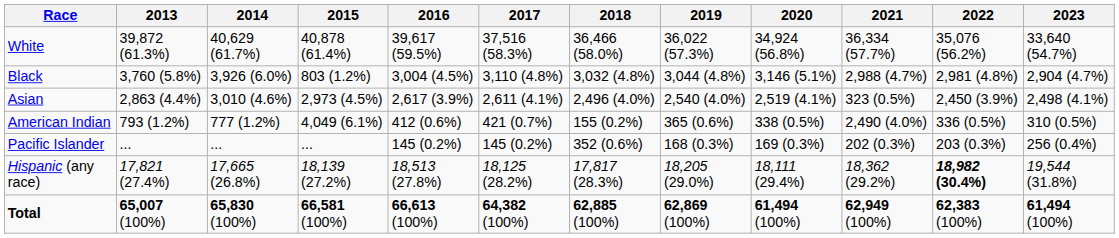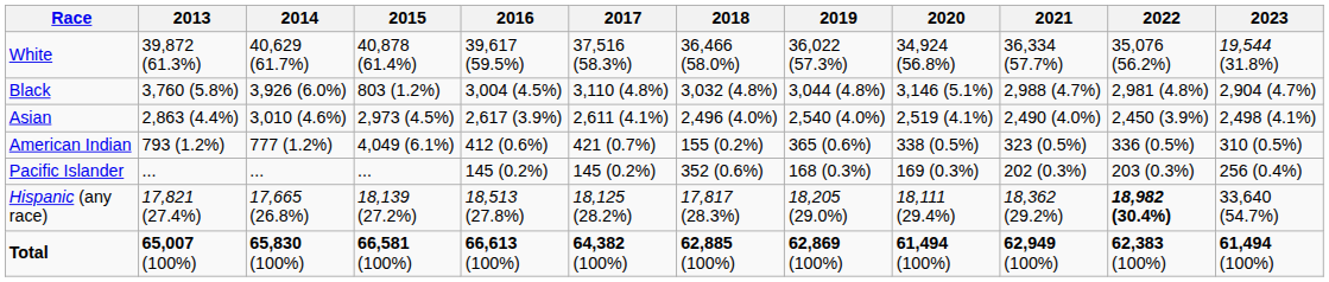 <table class="wikitable sortable">
 <tr>
 <th scope="col"><a href='#'>Race</a></th>
 <th scope="col">2013</th>
 <th scope="col">2014</th>
 <th scope="col">2015</th>
 <th scope="col">2016</th>
 <th scope="col">2017</th>
 <th scope="col">2018</th>
 <th scope="col">2019</th>
 <th scope="col">2020</th>
 <th scope="col">2021</th>
 <th scope="col">2022</th>
 <th scope="col">2023</th>
 </tr>
 <tr>
 <td scope="row"><a href='#'>White</a></td>
 <td>39,872 (61.3%)</td>
 <td>40,629 (61.7%)</td>
 <td>40,878 (61.4%)</td>
 <td>39,617 (59.5%)</td>
 <td>37,516 (58.3%)</td>
 <td>36,466 (58.0%)</td>
 <td>36,022 (57.3%)</td>
 <td>34,924 (56.8%)</td>
 <td>36,334 (57.7%)</td>
 <td>35,076 (56.2%)</td>
-<td>33,640 (54.7%)</td>
+<td><em>19,544</em> (31.8%)</td>
 </tr>
 <tr>
 <td scope="row"><a href='#'>Black</a></td>
 <td>3,760 (5.8%)</td>
 <td>3,926 (6.0%)</td>
 <td>803 (1.2%)</td>
 <td>3,004 (4.5%)</td>
 <td>3,110 (4.8%)</td>
 <td>3,032 (4.8%)</td>
 <td>3,044 (4.8%)</td>
 <td>3,146 (5.1%)</td>
 <td>2,988 (4.7%)</td>
 <td>2,981 (4.8%)</td>
 <td>2,904 (4.7%)</td>
 </tr>
 <tr>
 <td scope="row"><a href='#'>Asian</a></td>
 <td>2,863 (4.4%)</td>
 <td>3,010 (4.6%)</td>
 <td>2,973 (4.5%)</td>
 <td>2,617 (3.9%)</td>
 <td>2,611 (4.1%)</td>
 <td>2,496 (4.0%)</td>
 <td>2,540 (4.0%)</td>
 <td>2,519 (4.1%)</td>
-<td>323 (0.5%)</td>
+<td>2,490 (4.0%)</td>
 <td>2,450 (3.9%)</td>
 <td>2,498 (4.1%)</td>
 </tr>
 <tr>
 <td scope="row"><a href='#'>American Indian</a></td>
 <td>793 (1.2%)</td>
 <td>777 (1.2%)</td>
 <td>4,049 (6.1%)</td>
 <td>412 (0.6%)</td>
 <td>421 (0.7%)</td>
 <td>155 (0.2%)</td>
 <td>365 (0.6%)</td>
 <td>338 (0.5%)</td>
-<td>2,490 (4.0%)</td>
+<td>323 (0.5%)</td>
 <td>336 (0.5%)</td>
 <td>310 (0.5%)</td>
 </tr>
 <tr>
 <td scope="row"><a href='#'>Pacific Islander</a></td>
 <td>...</td>
 <td>...</td>
 <td>...</td>
 <td>145 (0.2%)</td>
 <td>145 (0.2%)</td>
 <td>352 (0.6%)</td>
 <td>168 (0.3%)</td>
 <td>169 (0.3%)</td>
 <td>202 (0.3%)</td>
 <td>203 (0.3%)</td>
 <td>256 (0.4%)</td>
 </tr>
 <tr>
 <td scope="row"><em><a href='#'>Hispanic</a></em> (any race)</td>
 <td><em>17,821</em> (27.4%)</td>
 <td><em>17,665</em> (26.8%)</td>
 <td><em>18,139</em> (27.2%)</td>
 <td><em>18,513</em> (27.8%)</td>
 <td><em>18,125</em> (28.2%)</td>
 <td><em>17,817</em> (28.3%)</td>
 <td><em>18,205</em> (29.0%)</td>
 <td><em>18,111</em> (29.4%)</td>
 <td><em>18,362</em> (29.2%)</td>
 <td><strong><em>18,982</em> (30.4%)</strong></td>
-<td><em>19,544</em> (31.8%)</td>
+<td>33,640 (54.7%)</td>
 </tr>
 <tr>
 <td scope="row"><strong>Total</strong></td>
 <td><strong>65,007</strong> (100%)</td>
 <td><strong>65,830</strong> (100%)</td>
 <td><strong>66,581</strong> (100%)</td>
 <td><strong>66,613</strong> (100%)</td>
 <td><strong>64,382</strong> (100%)</td>
 <td><strong>62,885</strong> (100%)</td>
 <td><strong>62,869</strong> (100%)</td>
 <td><strong>61,494</strong> (100%)</td>
 <td><strong>62,949</strong> (100%)</td>
 <td><strong>62,383</strong> (100%)</td>
 <td><strong>61,494</strong> (100%)</td>
 </tr>
 </table>
